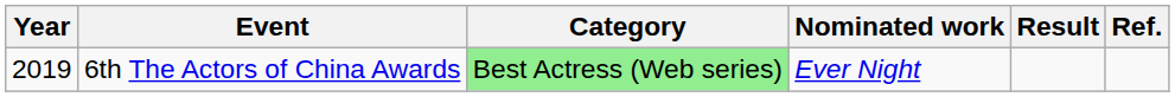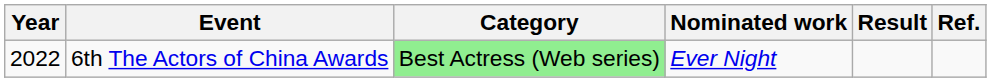 <table class="wikitable">
 <tr>
 <th>Year</th>
 <th>Event</th>
 <th>Category</th>
 <th>Nominated work</th>
 <th>Result</th>
 <th>Ref.</th>
 </tr>
 <tr>
-<td>2019</td>
+<td>2022</td>
 <td>6th <a href='#'>The Actors of China Awards</a></td>
 <td style="background: lightgreen;">Best Actress (Web series)</td>
 <td><em><a href='#'>Ever Night</a></em></td>
 <td></td>
 <td></td>
 </tr>
 </table>
